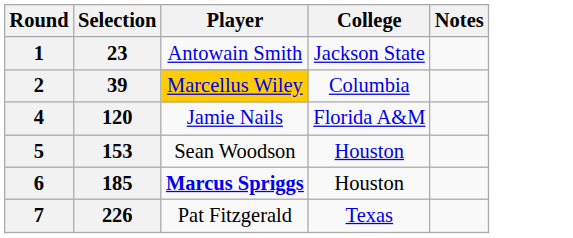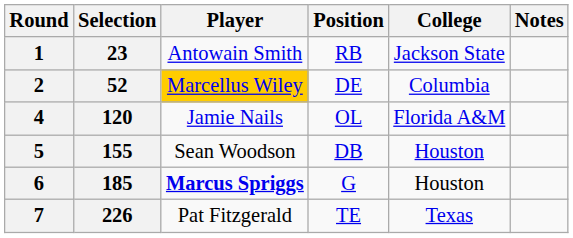 <table class="wikitable" style="text-align:center">
 <tr>
 <th>Round</th>
 <th>Selection</th>
 <th>Player</th>
+<th>Position</th>
 <th>College</th>
 <th>Notes</th>
 </tr>
 <tr>
 <th>1</th>
 <th>23</th>
 <td><a href='#'>Antowain Smith</a></td>
+<td><a href='#'>RB</a></td>
 <td><a href='#'>Jackson State</a></td>
 <td></td>
 </tr>
 <tr>
 <th>2</th>
-<th>39</th>
+<th>52</th>
 <td bgcolor="#FFCC00"><a href='#'>Marcellus Wiley</a></td>
+<td><a href='#'>DE</a></td>
 <td><a href='#'>Columbia</a></td>
 <td></td>
 </tr>
 <tr>
 <th>4</th>
 <th>120</th>
 <td><a href='#'>Jamie Nails</a></td>
+<td><a href='#'>OL</a></td>
 <td><a href='#'>Florida A&M</a></td>
 <td></td>
 </tr>
 <tr>
 <th>5</th>
-<th>153</th>
+<th>155</th>
 <td>Sean Woodson</td>
+<td><a href='#'>DB</a></td>
 <td><a href='#'>Houston</a></td>
 <td></td>
 </tr>
 <tr>
 <th>6</th>
 <th>185</th>
 <td><strong><a href='#'>Marcus Spriggs</a></strong></td>
+<td><a href='#'>G</a></td>
 <td>Houston</td>
 <td></td>
 </tr>
 <tr>
 <th>7</th>
 <th>226</th>
 <td>Pat Fitzgerald</td>
+<td><a href='#'>TE</a></td>
 <td><a href='#'>Texas</a></td>
 <td></td>
 </tr>
 </table>
